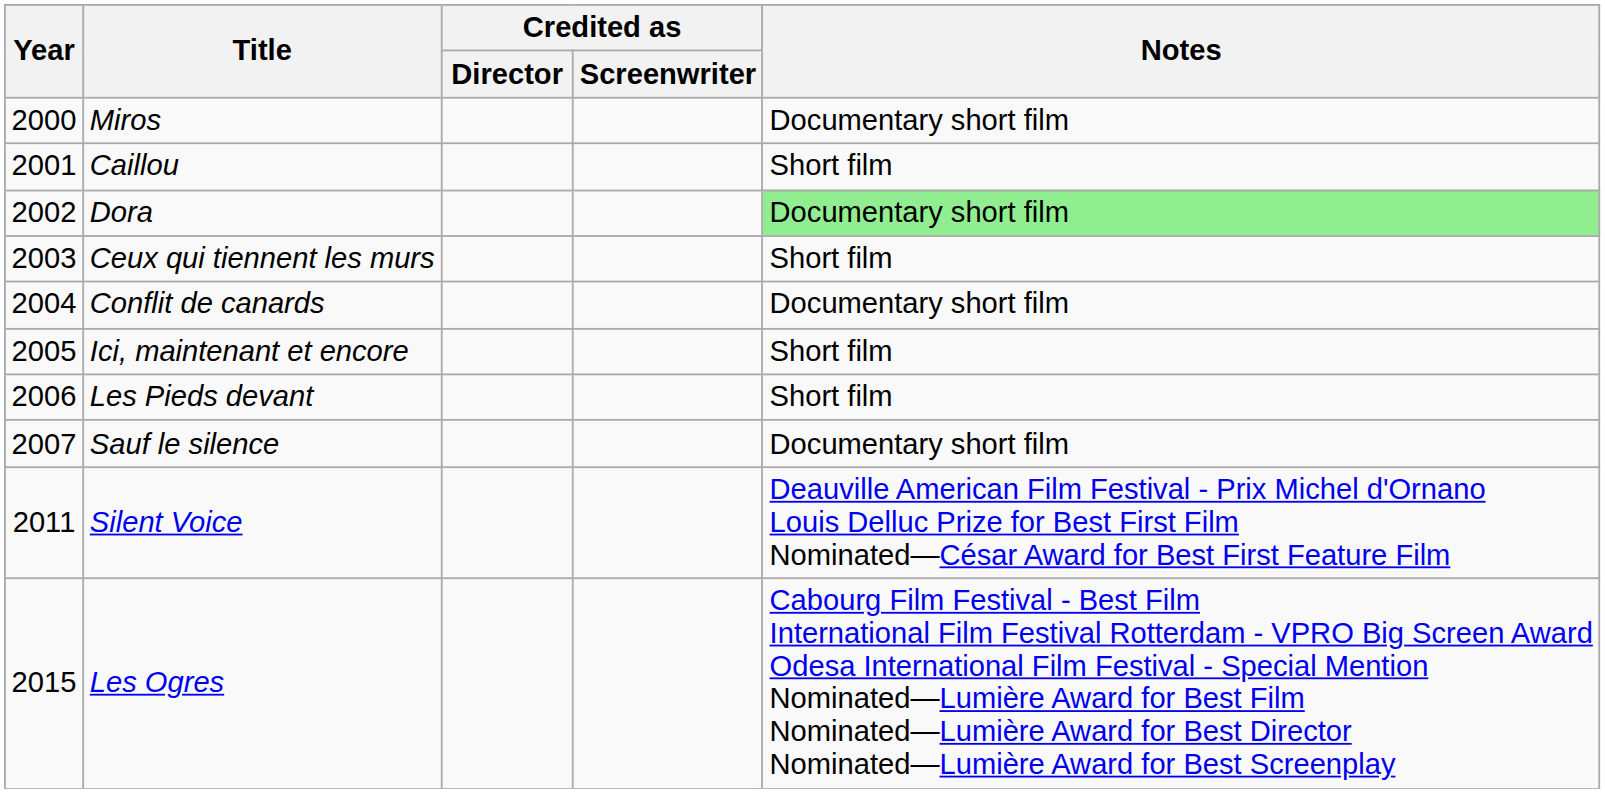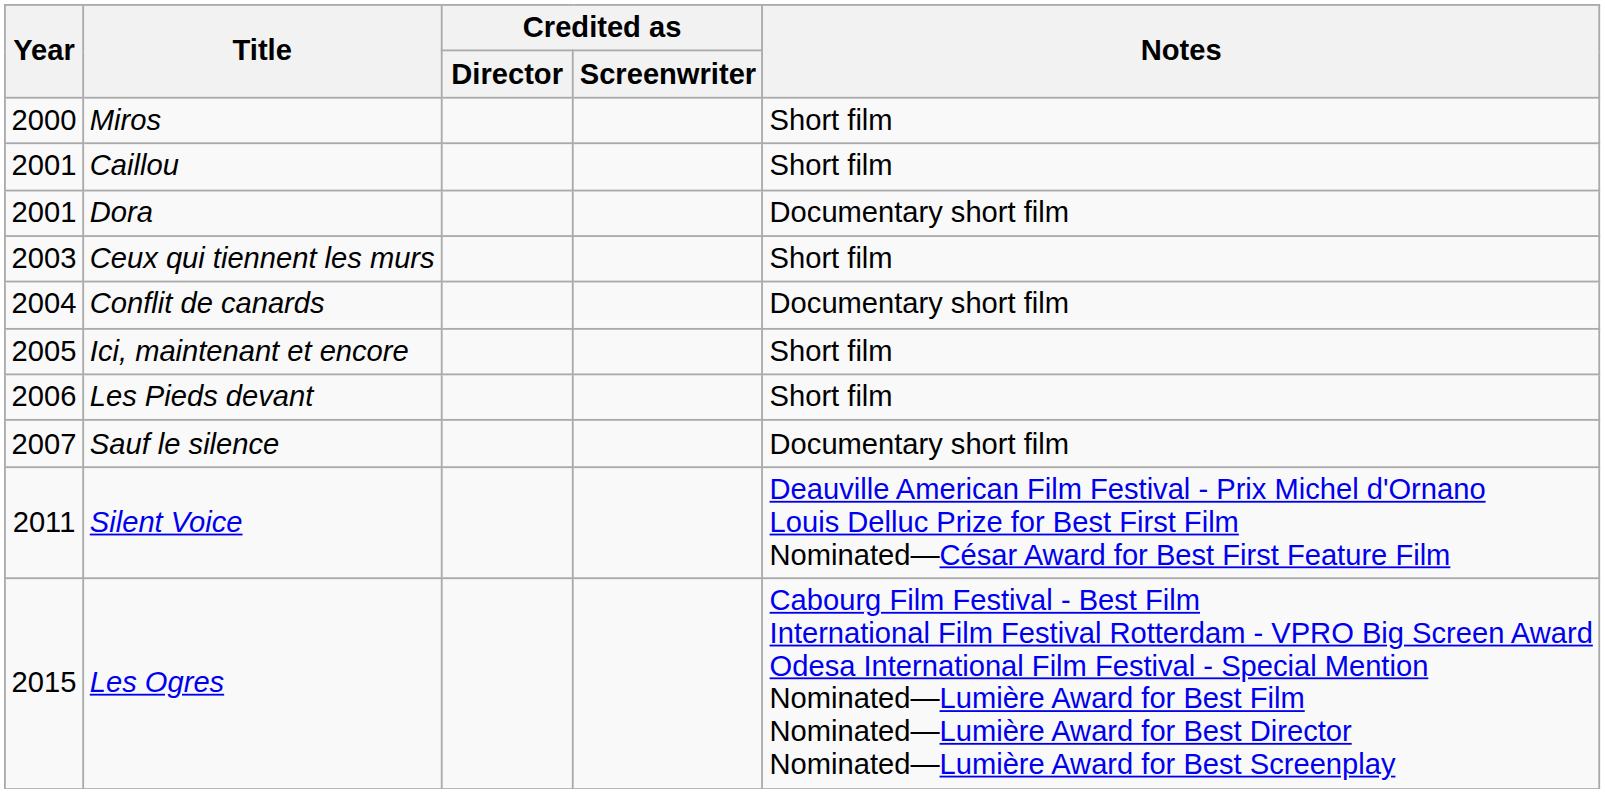 <table class="wikitable sortable">
 <tr>
 <th rowspan=2 width="33">Year</th>
 <th rowspan=2>Title</th>
 <th colspan=2>Credited as</th>
 <th rowspan=2>Notes</th>
 </tr>
 <tr>
 <th width=65>Director</th>
 <th width=65>Screenwriter</th>
 </tr>
 <tr>
 <td align="center">2000</td>
 <td align="left"><em>Miros</em></td>
 <td></td>
 <td></td>
-<td>Documentary short film</td>
+<td>Short film</td>
 </tr>
 <tr>
 <td align="center">2001</td>
 <td align="left"><em>Caillou</em></td>
 <td></td>
 <td></td>
 <td>Short film</td>
 </tr>
 <tr>
-<td align="center">2002</td>
+<td align="center">2001</td>
 <td align="left"><em>Dora</em></td>
 <td></td>
 <td></td>
-<td style="background: lightgreen;">Documentary short film</td>
+<td>Documentary short film</td>
 </tr>
 <tr>
 <td align="center">2003</td>
 <td align="left"><em>Ceux qui tiennent les murs</em></td>
 <td></td>
 <td></td>
 <td>Short film</td>
 </tr>
 <tr>
 <td align="center">2004</td>
 <td align="left"><em>Conflit de canards</em></td>
 <td></td>
 <td></td>
 <td>Documentary short film</td>
 </tr>
 <tr>
 <td align="center">2005</td>
 <td align="left"><em>Ici, maintenant et encore</em></td>
 <td></td>
 <td></td>
 <td>Short film</td>
 </tr>
 <tr>
 <td align="center">2006</td>
 <td align="left"><em>Les Pieds devant</em></td>
 <td></td>
 <td></td>
 <td>Short film</td>
 </tr>
 <tr>
 <td align="center">2007</td>
 <td align="left"><em>Sauf le silence</em></td>
 <td></td>
 <td></td>
 <td>Documentary short film</td>
 </tr>
 <tr>
 <td align="center">2011</td>
 <td align="left"><em><a href='#'>Silent Voice</a></em></td>
 <td></td>
 <td></td>
 <td><a href='#'>Deauville American Film Festival - Prix Michel d'Ornano</a><br><a href='#'>Louis Delluc Prize for Best First Film</a><br>Nominated—<a href='#'>César Award for Best First Feature Film</a></td>
 </tr>
 <tr>
 <td align="center">2015</td>
 <td align="left"><em><a href='#'>Les Ogres</a></em></td>
 <td></td>
 <td></td>
 <td><a href='#'>Cabourg Film Festival - Best Film</a><br><a href='#'>International Film Festival Rotterdam - VPRO Big Screen Award</a><br><a href='#'>Odesa International Film Festival - Special Mention</a><br>Nominated—<a href='#'>Lumière Award for Best Film</a><br>Nominated—<a href='#'>Lumière Award for Best Director</a><br>Nominated—<a href='#'>Lumière Award for Best Screenplay</a></td>
 </tr>
 <tr>
 </tr>
 </table>
